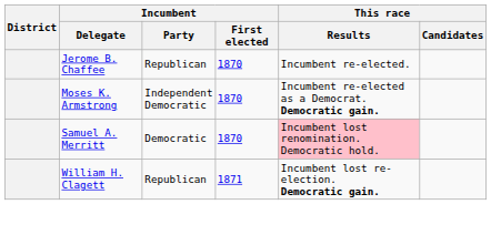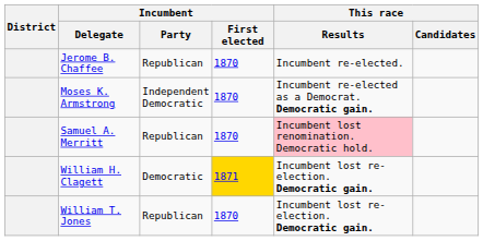 <table class=wikitable>
 <tr>
 <th rowspan=2>District</th>
 <th colspan=3>Incumbent</th>
 <th colspan=2>This race</th>
 </tr>
 <tr>
 <th>Delegate</th>
 <th>Party</th>
 <th>First elected</th>
 <th>Results</th>
 <th>Candidates</th>
 </tr>
 <tr>
 <th></th>
 <td><a href='#'>Jerome B. Chaffee</a></td>
 <td>Republican</td>
 <td><a href='#'>1870</a></td>
 <td>Incumbent re-elected.</td>
 <td nowrap></td>
 </tr>
 <tr>
 <th></th>
 <td><a href='#'>Moses K. Armstrong</a></td>
 <td>Independent<br>Democratic</td>
 <td><a href='#'>1870</a></td>
 <td>Incumbent re-elected as a Democrat.<br><strong>Democratic gain.</strong></td>
 <td nowrap></td>
 </tr>
 <tr>
 <th></th>
 <td><a href='#'>Samuel A. Merritt</a></td>
-<td>Democratic</td>
+<td>Republican</td>
 <td><a href='#'>1870</a></td>
 <td style="background: pink;">Incumbent lost renomination.<br>Democratic hold.</td>
 <td nowrap></td>
 </tr>
 <tr>
 <th></th>
 <td><a href='#'>William H. Clagett</a></td>
+<td>Democratic</td>
+<td style="background: gold;"><a href='#'>1871</a></td>
+<td>Incumbent lost re-election.<br><strong>Democratic gain.</strong></td>
+<td nowrap></td>
+</tr>
+<tr>
+<th></th>
+<td><a href='#'>William T. Jones</a></td>
 <td>Republican</td>
-<td><a href='#'>1871</a></td>
+<td><a href='#'>1870</a></td>
 <td>Incumbent lost re-election.<br><strong>Democratic gain.</strong></td>
 <td nowrap></td>
 </tr>
 </table>
